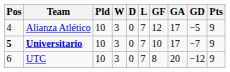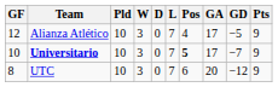 <table class="wikitable">
 <tr>
-<th><abbr>Pos</abbr></th>
+<th><abbr>GF</abbr></th>
 <th>Team</th>
 <th><abbr>Pld</abbr></th>
 <th><abbr>W</abbr></th>
 <th><abbr>D</abbr></th>
 <th><abbr>L</abbr></th>
-<th><abbr>GF</abbr></th>
+<th><abbr>Pos</abbr></th>
 <th><abbr>GA</abbr></th>
 <th><abbr>GD</abbr></th>
 <th><abbr>Pts</abbr></th>
 </tr>
 <tr>
-<td>4</td>
+<td>12</td>
 <td><a href='#'>Alianza Atlético</a></td>
 <td>10</td>
 <td>3</td>
 <td>0</td>
 <td>7</td>
-<td>12</td>
+<td>4</td>
 <td>17</td>
 <td>−5</td>
 <td>9</td>
 </tr>
 <tr>
-<td><strong>5</strong></td>
+<td>10</td>
 <td><a href='#'><strong>Universitario</strong></a></td>
 <td>10</td>
 <td>3</td>
 <td>0</td>
 <td>7</td>
-<td>10</td>
+<td><strong>5</strong></td>
 <td>17</td>
 <td>−7</td>
 <td>9</td>
 </tr>
 <tr>
-<td>6</td>
+<td>8</td>
 <td><a href='#'>UTC</a></td>
 <td>10</td>
 <td>3</td>
 <td>0</td>
 <td>7</td>
-<td>8</td>
+<td>6</td>
 <td>20</td>
 <td>−12</td>
 <td>9</td>
 </tr>
 </table>
